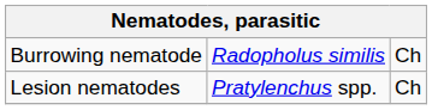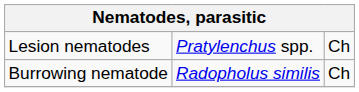 <table class="wikitable" style="clear">
 <tr>
 <th colspan=3><strong>Nematodes, parasitic</strong><br></th>
+</tr>
+<tr>
+<td>Lesion nematodes</td>
+<td><em><a href='#'>Pratylenchus</a></em> spp.</td>
+<td>Ch</td>
 </tr>
 <tr>
 <td>Burrowing nematode</td>
 <td><em><a href='#'>Radopholus similis</a></em></td>
 <td>Ch</td>
 </tr>
 <tr>
-<td>Lesion nematodes</td>
-<td><em><a href='#'>Pratylenchus</a></em> spp.</td>
-<td>Ch</td>
-</tr>
-<tr>
 </tr>
 </table>
